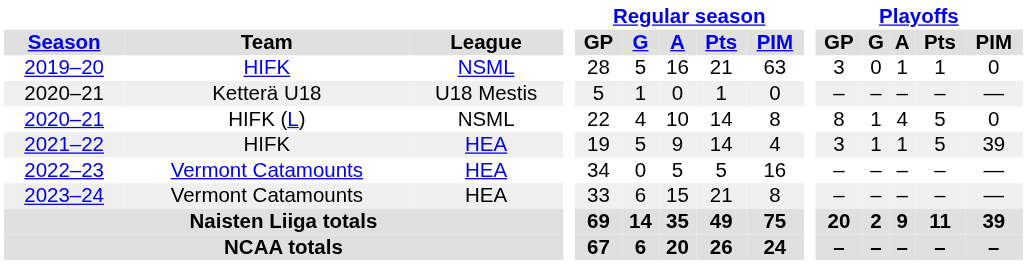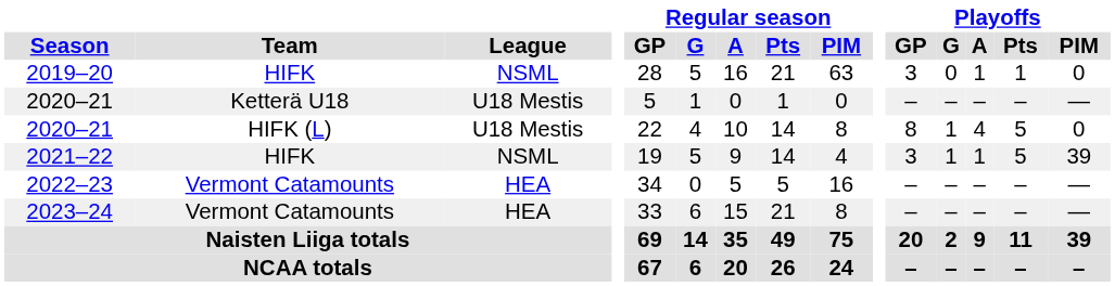 <table border="0" cellpadding="1" cellspacing="0" width="90%" style="text-align:center">
 <tr>
 <th colspan="3" bgcolor="#ffffff"> </th>
 <th rowspan="99" bgcolor="#ffffff"> </th>
 <th colspan="5"><a href='#'>Regular season</a></th>
 <th rowspan="99" bgcolor="#ffffff"> </th>
 <th colspan="5"><a href='#'>Playoffs</a></th>
 </tr>
 <tr bgcolor="#e0e0e0">
 <th><a href='#'>Season</a></th>
 <th>Team</th>
 <th>League</th>
 <th>GP</th>
 <th><a href='#'>G</a></th>
 <th><a href='#'>A</a></th>
 <th><a href='#'>Pts</a></th>
 <th><a href='#'>PIM</a></th>
 <th>GP</th>
 <th>G</th>
 <th>A</th>
 <th>Pts</th>
 <th>PIM</th>
 </tr>
 <tr>
 <td><a href='#'>2019–20</a></td>
 <td><a href='#'>HIFK</a></td>
 <td><a href='#'>NSML</a></td>
 <td>28</td>
 <td>5</td>
 <td>16</td>
 <td>21</td>
 <td>63</td>
 <td>3</td>
 <td>0</td>
 <td>1</td>
 <td>1</td>
 <td>0</td>
 </tr>
 <tr bgcolor="#f0f0f0">
 <td>2020–21</td>
 <td>Ketterä U18</td>
 <td>U18 Mestis</td>
 <td>5</td>
 <td>1</td>
 <td>0</td>
 <td>1</td>
 <td>0</td>
 <td>–</td>
 <td>–</td>
 <td>–</td>
 <td>–</td>
 <td>—</td>
 </tr>
 <tr>
 <td><a href='#'>2020–21</a></td>
 <td>HIFK (<a href='#'>L</a>)</td>
-<td>NSML</td>
+<td>U18 Mestis</td>
 <td>22</td>
 <td>4</td>
 <td>10</td>
 <td>14</td>
 <td>8</td>
 <td>8</td>
 <td>1</td>
 <td>4</td>
 <td>5</td>
 <td>0</td>
 </tr>
 <tr bgcolor="#f0f0f0">
 <td><a href='#'>2021–22</a></td>
 <td>HIFK</td>
-<td><a href='#'>HEA</a></td>
+<td>NSML</td>
 <td>19</td>
 <td>5</td>
 <td>9</td>
 <td>14</td>
 <td>4</td>
 <td>3</td>
 <td>1</td>
 <td>1</td>
 <td>5</td>
 <td>39</td>
 </tr>
 <tr>
 <td><a href='#'>2022–23</a></td>
 <td><a href='#'>Vermont Catamounts</a></td>
 <td><a href='#'>HEA</a></td>
 <td>34</td>
 <td>0</td>
 <td>5</td>
 <td>5</td>
 <td>16</td>
 <td>–</td>
 <td>–</td>
 <td>–</td>
 <td>–</td>
 <td>—</td>
 </tr>
 <tr bgcolor="#f0f0f0">
 <td><a href='#'>2023–24</a></td>
 <td>Vermont Catamounts</td>
 <td>HEA</td>
 <td>33</td>
 <td>6</td>
 <td>15</td>
 <td>21</td>
 <td>8</td>
 <td>–</td>
 <td>–</td>
 <td>–</td>
 <td>–</td>
 <td>—</td>
 </tr>
 <tr bgcolor="#e0e0e0">
 <th colspan="3">Naisten Liiga totals</th>
 <th>69</th>
 <th>14</th>
 <th>35</th>
 <th>49</th>
 <th>75</th>
 <th>20</th>
 <th>2</th>
 <th>9</th>
 <th>11</th>
 <th>39</th>
 </tr>
 <tr bgcolor="#e0e0e0">
 <th colspan="3">NCAA totals</th>
 <th>67</th>
 <th>6</th>
 <th>20</th>
 <th>26</th>
 <th>24</th>
 <th>–</th>
 <th>–</th>
 <th>–</th>
 <th>–</th>
 <th>–</th>
 </tr>
 </table>
